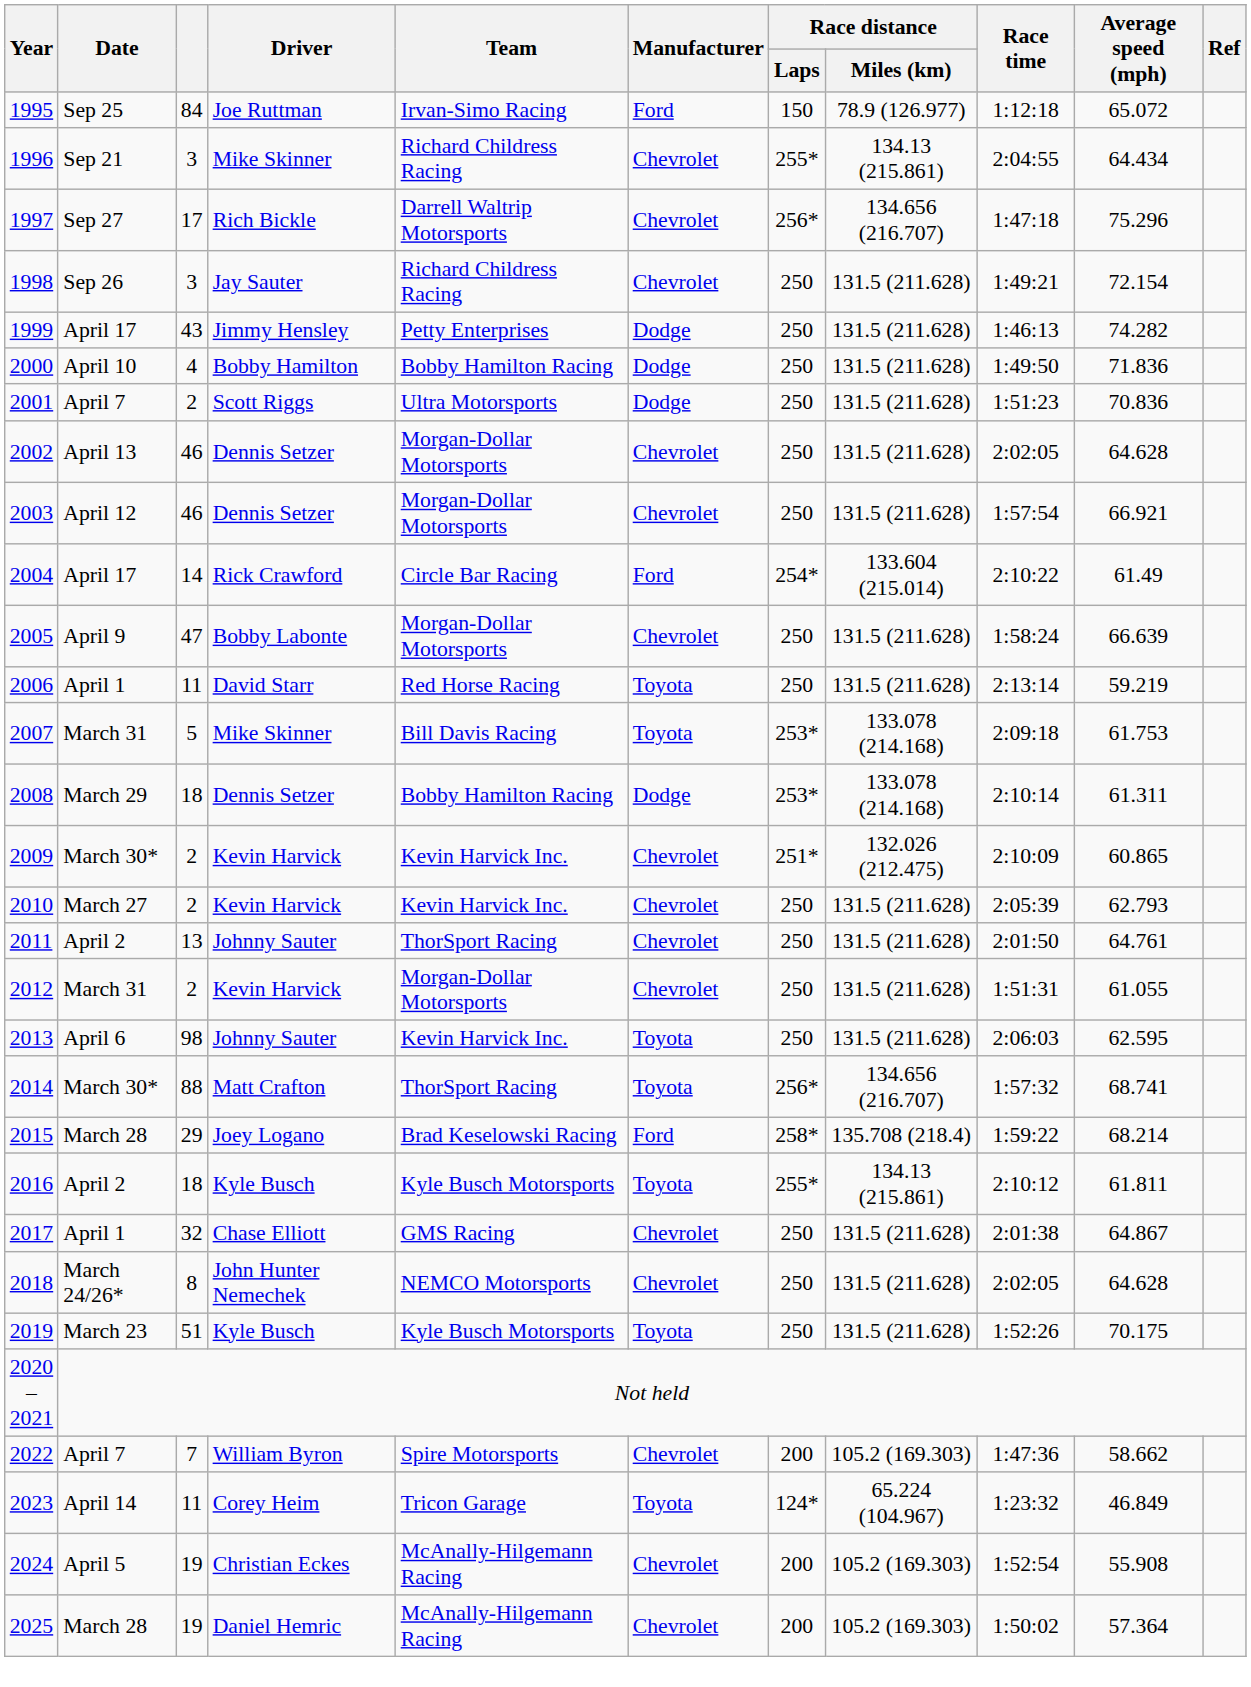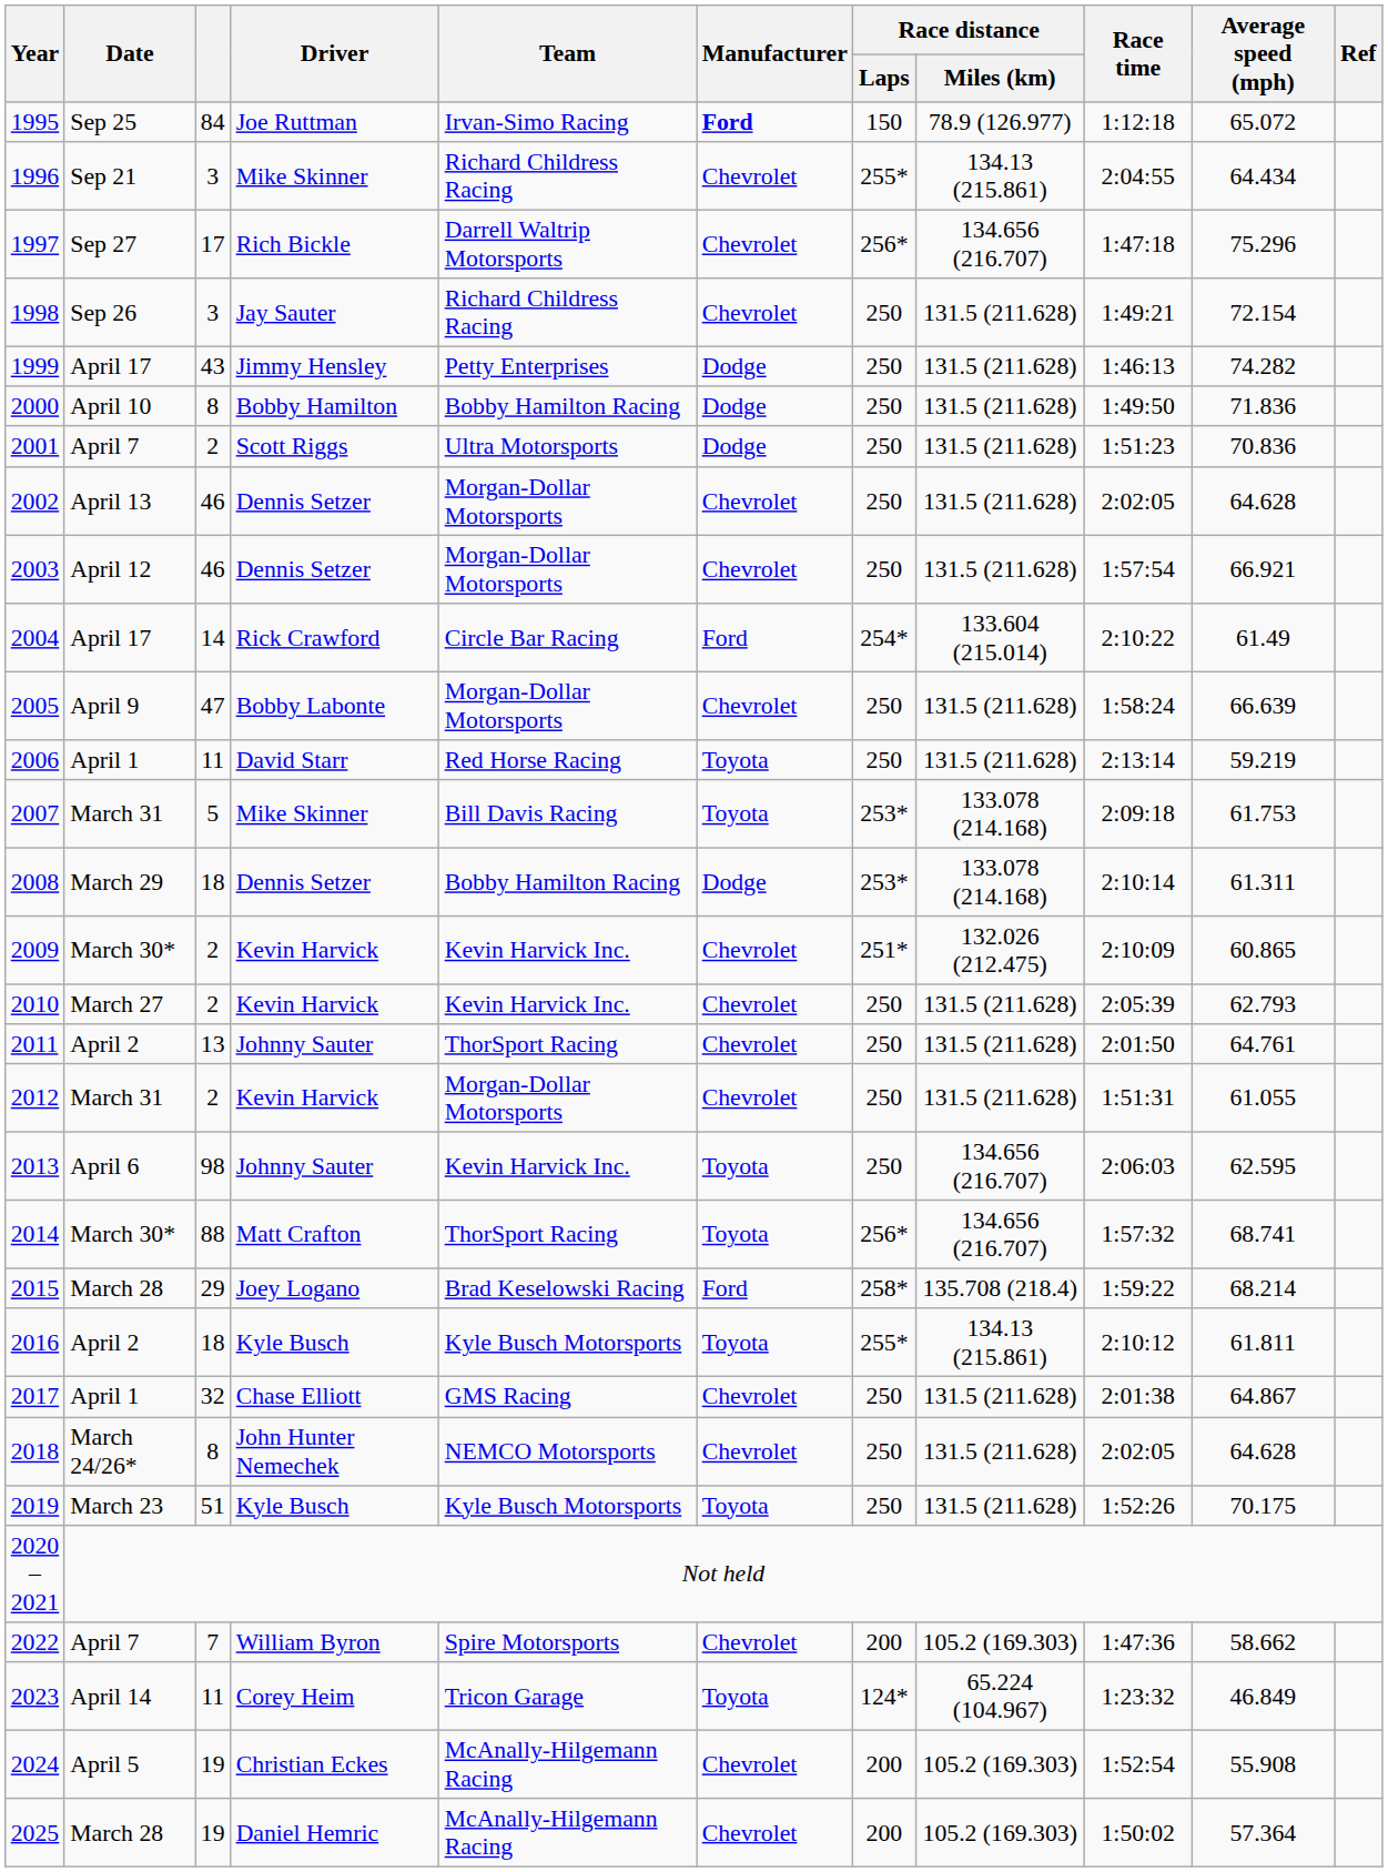 <table class="wikitable" style="font-size: 95%;">
 <tr>
 <th rowspan="2">Year</th>
 <th rowspan="2">Date</th>
 <th rowspan="2"></th>
 <th rowspan="2">Driver</th>
 <th rowspan="2">Team</th>
 <th rowspan="2">Manufacturer</th>
 <th colspan="2">Race distance</th>
 <th rowspan="2">Race time</th>
 <th rowspan="2">Average speed<br>(mph)</th>
 <th rowspan="2">Ref</th>
 </tr>
 <tr>
 <th>Laps</th>
 <th>Miles (km)</th>
 </tr>
 <tr>
 <td><a href='#'>1995</a></td>
 <td>Sep 25</td>
 <td align="center">84</td>
 <td><a href='#'>Joe Ruttman</a></td>
 <td><a href='#'>Irvan-Simo Racing</a></td>
-<td><a href='#'>Ford</a></td>
+<td><strong><a href='#'>Ford</a></strong></td>
 <td style="text-align:center;">150</td>
 <td style="text-align:center;">78.9 (126.977)</td>
 <td style="text-align:center;">1:12:18</td>
 <td style="text-align:center;">65.072</td>
 <td style="text-align:center;"></td>
 </tr>
 <tr>
 <td><a href='#'>1996</a></td>
 <td>Sep 21</td>
 <td align="center">3</td>
 <td><a href='#'>Mike Skinner</a></td>
 <td><a href='#'>Richard Childress Racing</a></td>
 <td><a href='#'>Chevrolet</a></td>
 <td style="text-align:center;">255*</td>
 <td style="text-align:center;">134.13 (215.861)</td>
 <td style="text-align:center;">2:04:55</td>
 <td style="text-align:center;">64.434</td>
 <td style="text-align:center;"></td>
 </tr>
 <tr>
 <td><a href='#'>1997</a></td>
 <td>Sep 27</td>
 <td align="center">17</td>
 <td><a href='#'>Rich Bickle</a></td>
 <td><a href='#'>Darrell Waltrip Motorsports</a></td>
 <td><a href='#'>Chevrolet</a></td>
 <td style="text-align:center;">256*</td>
 <td style="text-align:center;">134.656 (216.707)</td>
 <td style="text-align:center;">1:47:18</td>
 <td style="text-align:center;">75.296</td>
 <td style="text-align:center;"></td>
 </tr>
 <tr>
 <td><a href='#'>1998</a></td>
 <td>Sep 26</td>
 <td align="center">3</td>
 <td><a href='#'>Jay Sauter</a></td>
 <td><a href='#'>Richard Childress Racing</a></td>
 <td><a href='#'>Chevrolet</a></td>
 <td style="text-align:center;">250</td>
 <td style="text-align:center;">131.5 (211.628)</td>
 <td style="text-align:center;">1:49:21</td>
 <td style="text-align:center;">72.154</td>
 <td style="text-align:center;"></td>
 </tr>
 <tr>
 <td><a href='#'>1999</a></td>
 <td>April 17</td>
 <td align="center">43</td>
 <td><a href='#'>Jimmy Hensley</a></td>
 <td><a href='#'>Petty Enterprises</a></td>
 <td><a href='#'>Dodge</a></td>
 <td style="text-align:center;">250</td>
 <td style="text-align:center;">131.5 (211.628)</td>
 <td style="text-align:center;">1:46:13</td>
 <td style="text-align:center;">74.282</td>
 <td style="text-align:center;"></td>
 </tr>
 <tr>
 <td><a href='#'>2000</a></td>
 <td>April 10</td>
-<td align="center">4</td>
+<td align="center">8</td>
 <td><a href='#'>Bobby Hamilton</a></td>
 <td><a href='#'>Bobby Hamilton Racing</a></td>
 <td><a href='#'>Dodge</a></td>
 <td style="text-align:center;">250</td>
 <td style="text-align:center;">131.5 (211.628)</td>
 <td style="text-align:center;">1:49:50</td>
 <td style="text-align:center;">71.836</td>
 <td style="text-align:center;"></td>
 </tr>
 <tr>
 <td><a href='#'>2001</a></td>
 <td>April 7</td>
 <td align="center">2</td>
 <td><a href='#'>Scott Riggs</a></td>
 <td><a href='#'>Ultra Motorsports</a></td>
 <td><a href='#'>Dodge</a></td>
 <td style="text-align:center;">250</td>
 <td style="text-align:center;">131.5 (211.628)</td>
 <td style="text-align:center;">1:51:23</td>
 <td style="text-align:center;">70.836</td>
 <td style="text-align:center;"></td>
 </tr>
 <tr>
 <td><a href='#'>2002</a></td>
 <td>April 13</td>
 <td align="center">46</td>
 <td><a href='#'>Dennis Setzer</a></td>
 <td><a href='#'>Morgan-Dollar Motorsports</a></td>
 <td><a href='#'>Chevrolet</a></td>
 <td style="text-align:center;">250</td>
 <td style="text-align:center;">131.5 (211.628)</td>
 <td style="text-align:center;">2:02:05</td>
 <td style="text-align:center;">64.628</td>
 <td style="text-align:center;"></td>
 </tr>
 <tr>
 <td><a href='#'>2003</a></td>
 <td>April 12</td>
 <td align="center">46</td>
 <td><a href='#'>Dennis Setzer</a></td>
 <td><a href='#'>Morgan-Dollar Motorsports</a></td>
 <td><a href='#'>Chevrolet</a></td>
 <td style="text-align:center;">250</td>
 <td style="text-align:center;">131.5 (211.628)</td>
 <td style="text-align:center;">1:57:54</td>
 <td style="text-align:center;">66.921</td>
 <td style="text-align:center;"></td>
 </tr>
 <tr>
 <td><a href='#'>2004</a></td>
 <td>April 17</td>
 <td align="center">14</td>
 <td><a href='#'>Rick Crawford</a></td>
 <td><a href='#'>Circle Bar Racing</a></td>
 <td><a href='#'>Ford</a></td>
 <td style="text-align:center;">254*</td>
 <td style="text-align:center;">133.604 (215.014)</td>
 <td style="text-align:center;">2:10:22</td>
 <td style="text-align:center;">61.49</td>
 <td style="text-align:center;"></td>
 </tr>
 <tr>
 <td><a href='#'>2005</a></td>
 <td>April 9</td>
 <td align="center">47</td>
 <td><a href='#'>Bobby Labonte</a></td>
 <td><a href='#'>Morgan-Dollar Motorsports</a></td>
 <td><a href='#'>Chevrolet</a></td>
 <td style="text-align:center;">250</td>
 <td style="text-align:center;">131.5 (211.628)</td>
 <td style="text-align:center;">1:58:24</td>
 <td style="text-align:center;">66.639</td>
 <td style="text-align:center;"></td>
 </tr>
 <tr>
 <td><a href='#'>2006</a></td>
 <td>April 1</td>
 <td align="center">11</td>
 <td><a href='#'>David Starr</a></td>
 <td><a href='#'>Red Horse Racing</a></td>
 <td><a href='#'>Toyota</a></td>
 <td style="text-align:center;">250</td>
 <td style="text-align:center;">131.5 (211.628)</td>
 <td style="text-align:center;">2:13:14</td>
 <td style="text-align:center;">59.219</td>
 <td style="text-align:center;"></td>
 </tr>
 <tr>
 <td><a href='#'>2007</a></td>
 <td>March 31</td>
 <td align="center">5</td>
 <td><a href='#'>Mike Skinner</a></td>
 <td><a href='#'>Bill Davis Racing</a></td>
 <td><a href='#'>Toyota</a></td>
 <td style="text-align:center;">253*</td>
 <td style="text-align:center;">133.078 (214.168)</td>
 <td style="text-align:center;">2:09:18</td>
 <td style="text-align:center;">61.753</td>
 <td style="text-align:center;"></td>
 </tr>
 <tr>
 <td><a href='#'>2008</a></td>
 <td>March 29</td>
 <td align="center">18</td>
 <td><a href='#'>Dennis Setzer</a></td>
 <td><a href='#'>Bobby Hamilton Racing</a></td>
 <td><a href='#'>Dodge</a></td>
 <td style="text-align:center;">253*</td>
 <td style="text-align:center;">133.078 (214.168)</td>
 <td style="text-align:center;">2:10:14</td>
 <td style="text-align:center;">61.311</td>
 <td style="text-align:center;"></td>
 </tr>
 <tr>
 <td><a href='#'>2009</a></td>
 <td>March 30*</td>
 <td align="center">2</td>
 <td><a href='#'>Kevin Harvick</a></td>
 <td><a href='#'>Kevin Harvick Inc.</a></td>
 <td><a href='#'>Chevrolet</a></td>
 <td style="text-align:center;">251*</td>
 <td style="text-align:center;">132.026 (212.475)</td>
 <td style="text-align:center;">2:10:09</td>
 <td style="text-align:center;">60.865</td>
 <td style="text-align:center;"></td>
 </tr>
 <tr>
 <td><a href='#'>2010</a></td>
 <td>March 27</td>
 <td align="center">2</td>
 <td><a href='#'>Kevin Harvick</a></td>
 <td><a href='#'>Kevin Harvick Inc.</a></td>
 <td><a href='#'>Chevrolet</a></td>
 <td style="text-align:center;">250</td>
 <td style="text-align:center;">131.5 (211.628)</td>
 <td style="text-align:center;">2:05:39</td>
 <td style="text-align:center;">62.793</td>
 <td style="text-align:center;"></td>
 </tr>
 <tr>
 <td><a href='#'>2011</a></td>
 <td>April 2</td>
 <td align="center">13</td>
 <td><a href='#'>Johnny Sauter</a></td>
 <td><a href='#'>ThorSport Racing</a></td>
 <td><a href='#'>Chevrolet</a></td>
 <td style="text-align:center;">250</td>
 <td style="text-align:center;">131.5 (211.628)</td>
 <td style="text-align:center;">2:01:50</td>
 <td style="text-align:center;">64.761</td>
 <td style="text-align:center;"></td>
 </tr>
 <tr>
 <td><a href='#'>2012</a></td>
 <td>March 31</td>
 <td align="center">2</td>
 <td><a href='#'>Kevin Harvick</a></td>
 <td><a href='#'>Morgan-Dollar Motorsports</a></td>
 <td><a href='#'>Chevrolet</a></td>
 <td style="text-align:center;">250</td>
 <td style="text-align:center;">131.5 (211.628)</td>
 <td style="text-align:center;">1:51:31</td>
 <td style="text-align:center;">61.055</td>
 <td style="text-align:center;"></td>
 </tr>
 <tr>
 <td><a href='#'>2013</a></td>
 <td>April 6</td>
 <td align="center">98</td>
 <td><a href='#'>Johnny Sauter</a></td>
 <td><a href='#'>Kevin Harvick Inc.</a></td>
 <td><a href='#'>Toyota</a></td>
 <td style="text-align:center;">250</td>
-<td style="text-align:center;">131.5 (211.628)</td>
+<td style="text-align:center;">134.656 (216.707)</td>
 <td style="text-align:center;">2:06:03</td>
 <td style="text-align:center;">62.595</td>
 <td style="text-align:center;"></td>
 </tr>
 <tr>
 <td><a href='#'>2014</a></td>
 <td>March 30*</td>
 <td align="center">88</td>
 <td><a href='#'>Matt Crafton</a></td>
 <td><a href='#'>ThorSport Racing</a></td>
 <td><a href='#'>Toyota</a></td>
 <td style="text-align:center;">256*</td>
 <td style="text-align:center;">134.656 (216.707)</td>
 <td style="text-align:center;">1:57:32</td>
 <td style="text-align:center;">68.741</td>
 <td style="text-align:center;"></td>
 </tr>
 <tr>
 <td><a href='#'>2015</a></td>
 <td>March 28</td>
 <td align="center">29</td>
 <td><a href='#'>Joey Logano</a></td>
 <td><a href='#'>Brad Keselowski Racing</a></td>
 <td><a href='#'>Ford</a></td>
 <td style="text-align:center;">258*</td>
 <td style="text-align:center;">135.708 (218.4)</td>
 <td style="text-align:center;">1:59:22</td>
 <td style="text-align:center;">68.214</td>
 <td style="text-align:center;"></td>
 </tr>
 <tr>
 <td><a href='#'>2016</a></td>
 <td>April 2</td>
 <td align="center">18</td>
 <td><a href='#'>Kyle Busch</a></td>
 <td><a href='#'>Kyle Busch Motorsports</a></td>
 <td><a href='#'>Toyota</a></td>
 <td style="text-align:center;">255*</td>
 <td style="text-align:center;">134.13 (215.861)</td>
 <td style="text-align:center;">2:10:12</td>
 <td style="text-align:center;">61.811</td>
 <td style="text-align:center;"></td>
 </tr>
 <tr>
 <td><a href='#'>2017</a></td>
 <td>April 1</td>
 <td align="center">32</td>
 <td><a href='#'>Chase Elliott</a></td>
 <td><a href='#'>GMS Racing</a></td>
 <td><a href='#'>Chevrolet</a></td>
 <td style="text-align:center;">250</td>
 <td style="text-align:center;">131.5 (211.628)</td>
 <td style="text-align:center;">2:01:38</td>
 <td style="text-align:center;">64.867</td>
 <td style="text-align:center;"></td>
 </tr>
 <tr>
 <td><a href='#'>2018</a></td>
 <td>March 24/26*</td>
 <td align="center">8</td>
 <td><a href='#'>John Hunter Nemechek</a></td>
 <td><a href='#'>NEMCO Motorsports</a></td>
 <td><a href='#'>Chevrolet</a></td>
 <td style="text-align:center;">250</td>
 <td style="text-align:center;">131.5 (211.628)</td>
 <td style="text-align:center;">2:02:05</td>
 <td style="text-align:center;">64.628</td>
 <td style="text-align:center;"></td>
 </tr>
 <tr>
 <td><a href='#'>2019</a></td>
 <td>March 23</td>
 <td align="center">51</td>
 <td><a href='#'>Kyle Busch</a></td>
 <td><a href='#'>Kyle Busch Motorsports</a></td>
 <td><a href='#'>Toyota</a></td>
 <td style="text-align:center;">250</td>
 <td style="text-align:center;">131.5 (211.628)</td>
 <td style="text-align:center;">1:52:26</td>
 <td style="text-align:center;">70.175</td>
 <td style="text-align:center;"></td>
 </tr>
 <tr>
 <td align=center><a href='#'>2020</a> <br> – <br> <a href='#'>2021</a></td>
 <td colspan=10 align=center><em>Not held</em></td>
 </tr>
 <tr>
 <td><a href='#'>2022</a></td>
 <td>April 7</td>
 <td align="center">7</td>
 <td><a href='#'>William Byron</a></td>
 <td><a href='#'>Spire Motorsports</a></td>
 <td><a href='#'>Chevrolet</a></td>
 <td style="text-align:center;">200</td>
 <td style="text-align:center;">105.2 (169.303)</td>
 <td style="text-align:center;">1:47:36</td>
 <td style="text-align:center;">58.662</td>
 <td style="text-align:center;"></td>
 </tr>
 <tr>
 <td><a href='#'>2023</a></td>
 <td>April 14</td>
 <td align="center">11</td>
 <td><a href='#'>Corey Heim</a></td>
 <td><a href='#'>Tricon Garage</a></td>
 <td><a href='#'>Toyota</a></td>
 <td style="text-align:center;">124*</td>
 <td style="text-align:center;">65.224 (104.967)</td>
 <td style="text-align:center;">1:23:32</td>
 <td style="text-align:center;">46.849</td>
 <td style="text-align:center;"></td>
 </tr>
 <tr>
 <td><a href='#'>2024</a></td>
 <td>April 5</td>
 <td align="center">19</td>
 <td><a href='#'>Christian Eckes</a></td>
 <td><a href='#'>McAnally-Hilgemann Racing</a></td>
 <td><a href='#'>Chevrolet</a></td>
 <td style="text-align:center;">200</td>
 <td style="text-align:center;">105.2 (169.303)</td>
 <td style="text-align:center;">1:52:54</td>
 <td style="text-align:center;">55.908</td>
 <td style="text-align:center;"></td>
 </tr>
 <tr>
 <td><a href='#'>2025</a></td>
 <td>March 28</td>
 <td align="center">19</td>
 <td><a href='#'>Daniel Hemric</a></td>
 <td><a href='#'>McAnally-Hilgemann Racing</a></td>
 <td><a href='#'>Chevrolet</a></td>
 <td style="text-align:center;">200</td>
 <td style="text-align:center;">105.2 (169.303)</td>
 <td style="text-align:center;">1:50:02</td>
 <td style="text-align:center;">57.364</td>
 <td style="text-align:center;"></td>
 </tr>
 </table>
